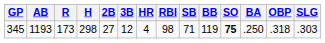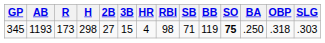 <table class="wikitable">
 <tr>
 <th><a href='#'>GP</a></th>
 <th><a href='#'>AB</a></th>
 <th><a href='#'>R</a></th>
 <th><a href='#'>H</a></th>
 <th><a href='#'>2B</a></th>
 <th><a href='#'>3B</a></th>
 <th><a href='#'>HR</a></th>
 <th><a href='#'>RBI</a></th>
 <th><a href='#'>SB</a></th>
 <th><a href='#'>BB</a></th>
 <th><a href='#'>SO</a></th>
 <th><a href='#'>BA</a></th>
 <th><a href='#'>OBP</a></th>
 <th><a href='#'>SLG</a></th>
 </tr>
 <tr align=center>
 <td>345</td>
 <td>1193</td>
 <td>173</td>
 <td>298</td>
 <td>27</td>
-<td>12</td>
+<td>15</td>
 <td>4</td>
 <td>98</td>
 <td>71</td>
 <td>119</td>
 <td><strong>75</strong></td>
 <td>.250</td>
 <td>.318</td>
 <td>.303</td>
 </tr>
 </table>
